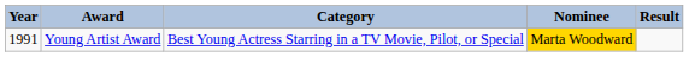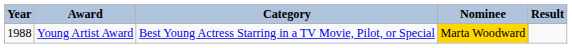 <table class="wikitable">
 <tr>
 <th style="background:#B0C4DE;">Year</th>
 <th style="background:#B0C4DE;">Award</th>
 <th style="background:#B0C4DE;">Category</th>
 <th style="background:#B0C4DE;">Nominee</th>
 <th style="background:#B0C4DE;">Result</th>
 </tr>
 <tr>
-<td>1991</td>
+<td>1988</td>
 <td><a href='#'>Young Artist Award</a></td>
 <td><a href='#'>Best Young Actress Starring in a TV Movie, Pilot, or Special</a></td>
 <td style="background: gold;">Marta Woodward</td>
 <td></td>
 </tr>
 </table>
